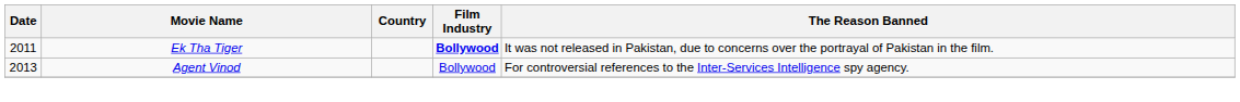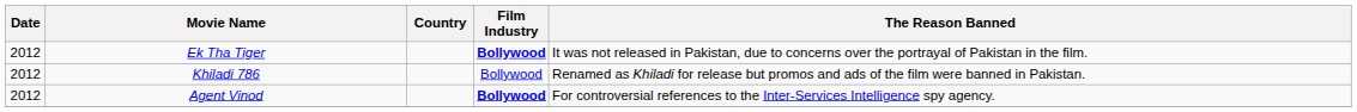 <table class="wikitable sortable" style="width:100%;">
 <tr>
 <th style="width:3%;">Date</th>
 <th style="width:27%;">Movie Name</th>
 <th style="width:05%;">Country</th>
 <th style="width:5%;">Film Industry</th>
 <th ! class="unsortable" style="width:60%;">The Reason Banned</th>
 </tr>
 <tr>
-<td align=center>2011</td>
+<td align=center>2012</td>
 <td align=center><em><a href='#'>Ek Tha Tiger</a></em></td>
 <td align=center></td>
 <td align=center><strong><a href='#'>Bollywood</a></strong></td>
 <td>It was not released in Pakistan, due to concerns over the portrayal of Pakistan in the film.</td>
 </tr>
 <tr>
-<td align=center>2013</td>
+<td align=center>2012</td>
+<td align=center><em><a href='#'>Khiladi 786</a></em></td>
+<td align=center></td>
+<td align=center><a href='#'>Bollywood</a></td>
+<td>Renamed as <em>Khiladi</em> for release but promos and ads of the film were banned in Pakistan.</td>
+</tr>
+<tr>
+<td align=center>2012</td>
 <td align=center><em><a href='#'>Agent Vinod</a></em></td>
 <td align=center></td>
-<td align=center><a href='#'>Bollywood</a></td>
+<td align=center><strong><a href='#'>Bollywood</a></strong></td>
 <td>For controversial references to the <a href='#'>Inter-Services Intelligence</a> spy agency.</td>
 </tr>
 <tr>
 </tr>
 </table>
